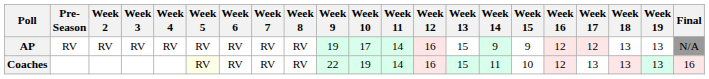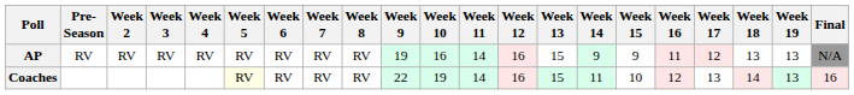 <table class="wikitable" style="white-space:nowrap;font-size:90%">
 <tr>
 <th>Poll</th>
 <th>Pre-<br>Season</th>
 <th>Week<br>2</th>
 <th>Week<br>3</th>
 <th>Week<br>4</th>
 <th>Week<br>5</th>
 <th>Week<br>6</th>
 <th>Week<br>7</th>
 <th>Week<br>8</th>
 <th>Week<br>9</th>
 <th>Week<br>10</th>
 <th>Week<br>11</th>
 <th>Week<br>12</th>
 <th>Week<br>13</th>
 <th>Week<br>14</th>
 <th>Week<br>15</th>
 <th>Week<br>16</th>
 <th>Week<br>17</th>
 <th>Week<br>18</th>
 <th>Week<br>19</th>
 <th>Final</th>
 </tr>
 <tr style="text-align:center;">
 <th>AP</th>
 <td style="background:#FFFFFF;">RV</td>
 <td style="background:#FFFFFF;">RV</td>
 <td style="background:#FFFFFF;">RV</td>
 <td style="background:#FFFFFF;">RV</td>
 <td style="background:#FFFFFF;">RV</td>
 <td style="background:#FFFFFF;">RV</td>
 <td style="background:#FFFFFF;">RV</td>
 <td style="background:#FFFFFF;">RV</td>
 <td style="background:#D8FFEB;">19</td>
-<td style="background:#D8FFEB;">17</td>
+<td style="background:#D8FFEB;">16</td>
 <td style="background:#D8FFEB;">14</td>
 <td style="background:#FFE6E6;">16</td>
 <td style="background:#FFFFFF;">15</td>
 <td style="background:#D8FFEB;">9</td>
 <td style="background:#FFFFFF;">9</td>
-<td style="background:#FFE6E6;">12</td>
+<td style="background:#FFE6E6;">11</td>
 <td style="background:#FFE6E6;">12</td>
 <td style="background:#FFFFFF;">13</td>
 <td style="background:#FFFFFF;">13</td>
 <td style="background:#999;">N/A</td>
 </tr>
 <tr style="text-align:center;">
 <th>Coaches</th>
 <td style="background:#FFFFFF;"></td>
 <td style="background:#FFFFFF;"></td>
 <td style="background:#FFFFFF;"></td>
 <td style="background:#FFFFFF;"></td>
 <td style="background:#FFFFE6;">RV</td>
 <td style="background:#FFFFFF;">RV</td>
 <td style="background:#FFFFFF;">RV</td>
 <td style="background:#FFFFFF;">RV</td>
 <td style="background:#D8FFEB;">22</td>
 <td style="background:#D8FFEB;">19</td>
 <td style="background:#D8FFEB;">14</td>
 <td style="background:#FFE6E6;">16</td>
 <td style="background:#D8FFEB;">15</td>
 <td style="background:#D8FFEB;">11</td>
 <td style="background:#FFFFFF;">10</td>
 <td style="background:#FFE6E6;">12</td>
 <td style="background:#FFFFFF;">13</td>
-<td style="background:#FFE6E6;">13</td>
+<td style="background:#FFE6E6;">14</td>
 <td style="background:#D8FFEB;">13</td>
 <td style="background:#FFE6E6;">16</td>
 </tr>
 </table>
